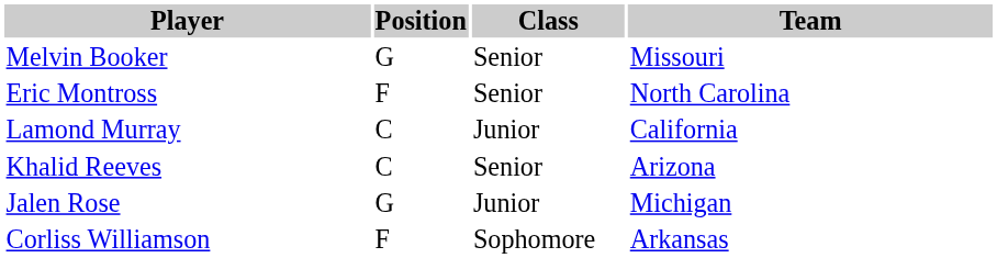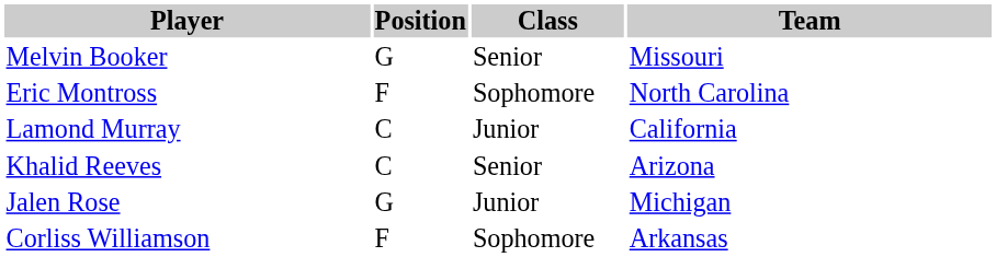 <table style="width:600px" "border:'1' 'solid' 'gray'">
 <tr>
 <th bgcolor="#CCCCCC" style="width:40%">Player</th>
 <th bgcolor="#CCCCCC" style="width:4%">Position</th>
 <th bgcolor="#CCCCCC" style="width:16%">Class</th>
 <th bgcolor="#CCCCCC" style="width:40%">Team</th>
 </tr>
 <tr>
 <td><a href='#'>Melvin Booker</a></td>
 <td>G</td>
 <td>Senior</td>
 <td><a href='#'>Missouri</a></td>
 </tr>
 <tr>
 <td><a href='#'>Eric Montross</a></td>
 <td>F</td>
-<td>Senior</td>
+<td>Sophomore</td>
 <td><a href='#'>North Carolina</a></td>
 </tr>
 <tr>
 <td><a href='#'>Lamond Murray</a></td>
 <td>C</td>
 <td>Junior</td>
 <td><a href='#'>California</a></td>
 </tr>
 <tr>
 <td><a href='#'>Khalid Reeves</a></td>
 <td>C</td>
 <td>Senior</td>
 <td><a href='#'>Arizona</a></td>
 </tr>
 <tr>
 <td><a href='#'>Jalen Rose</a></td>
 <td>G</td>
 <td>Junior</td>
 <td><a href='#'>Michigan</a></td>
 </tr>
 <tr>
 <td><a href='#'>Corliss Williamson</a></td>
 <td>F</td>
 <td>Sophomore</td>
 <td><a href='#'>Arkansas</a></td>
 </tr>
 </table>
